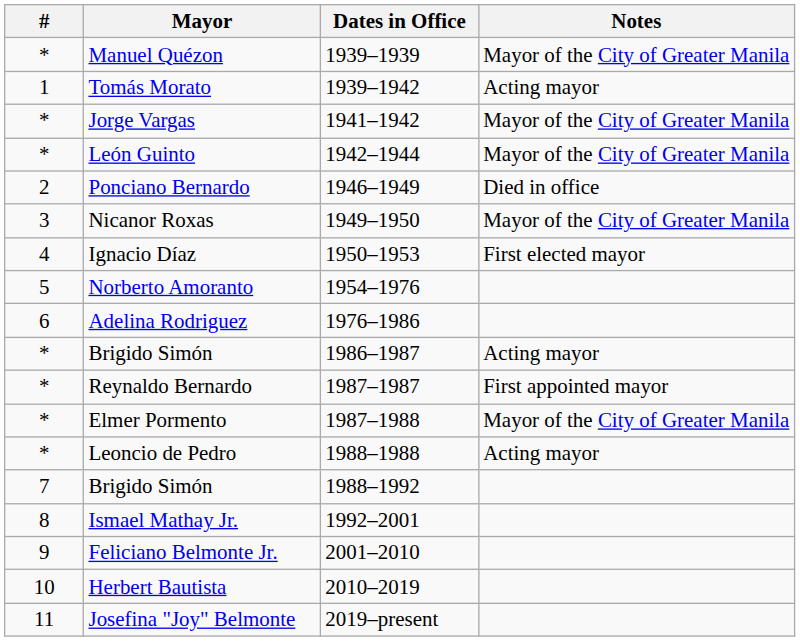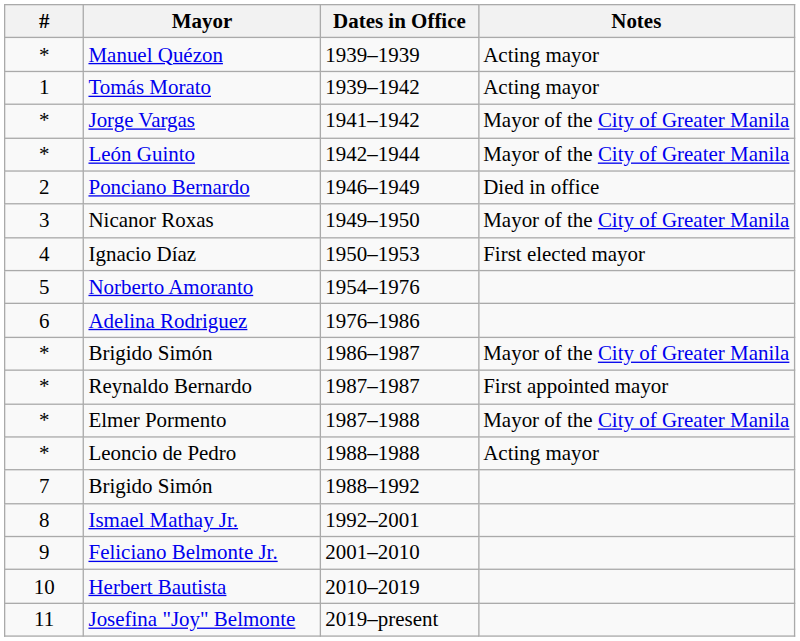 <table class="wikitable">
 <tr align=center valign=top>
 <th>#</th>
 <th width = "30%">Mayor</th>
 <th width = "20%">Dates in Office</th>
 <th width = "40%">Notes</th>
 </tr>
 <tr>
 <td align=center>*</td>
 <td><a href='#'>Manuel Quézon</a></td>
 <td>1939–1939</td>
-<td>Mayor of the <a href='#'>City of Greater Manila</a></td>
+<td>Acting mayor</td>
 </tr>
 <tr>
 <td align=center>1</td>
 <td><a href='#'>Tomás Morato</a></td>
 <td>1939–1942</td>
 <td>Acting mayor</td>
 </tr>
 <tr>
 <td align=center>*</td>
 <td><a href='#'>Jorge Vargas</a></td>
 <td>1941–1942</td>
 <td>Mayor of the <a href='#'>City of Greater Manila</a></td>
 </tr>
 <tr>
 <td align=center>*</td>
 <td><a href='#'>León Guinto</a></td>
 <td>1942–1944</td>
 <td>Mayor of the <a href='#'>City of Greater Manila</a></td>
 </tr>
 <tr>
 <td align=center>2</td>
 <td><a href='#'>Ponciano Bernardo</a></td>
 <td>1946–1949</td>
 <td>Died in office</td>
 </tr>
 <tr>
 <td align=center>3</td>
 <td>Nicanor Roxas</td>
 <td>1949–1950</td>
 <td>Mayor of the <a href='#'>City of Greater Manila</a></td>
 </tr>
 <tr>
 <td align=center>4</td>
 <td>Ignacio Díaz</td>
 <td>1950–1953</td>
 <td>First elected mayor</td>
 </tr>
 <tr>
 <td align=center>5</td>
 <td><a href='#'>Norberto Amoranto</a></td>
 <td>1954–1976</td>
 <td></td>
 </tr>
 <tr>
 <td align=center>6</td>
 <td><a href='#'>Adelina Rodriguez</a></td>
 <td>1976–1986</td>
 <td></td>
 </tr>
 <tr>
 <td align=center>*</td>
 <td>Brigido Simón</td>
 <td>1986–1987</td>
-<td>Acting mayor</td>
+<td>Mayor of the <a href='#'>City of Greater Manila</a></td>
 </tr>
 <tr>
 <td align=center>*</td>
 <td>Reynaldo Bernardo</td>
 <td>1987–1987</td>
 <td>First appointed mayor</td>
 </tr>
 <tr>
 <td align=center>*</td>
 <td>Elmer Pormento</td>
 <td>1987–1988</td>
 <td>Mayor of the <a href='#'>City of Greater Manila</a></td>
 </tr>
 <tr>
 <td align=center>*</td>
 <td>Leoncio de Pedro</td>
 <td>1988–1988</td>
 <td>Acting mayor</td>
 </tr>
 <tr>
 <td align=center>7</td>
 <td>Brigido Simón</td>
 <td>1988–1992</td>
 <td></td>
 </tr>
 <tr>
 <td align=center>8</td>
 <td><a href='#'>Ismael Mathay Jr.</a></td>
 <td>1992–2001</td>
 <td></td>
 </tr>
 <tr>
 <td align=center>9</td>
 <td><a href='#'>Feliciano Belmonte Jr.</a></td>
 <td>2001–2010</td>
 <td></td>
 </tr>
 <tr>
 <td align=center>10</td>
 <td><a href='#'>Herbert Bautista</a></td>
 <td>2010–2019</td>
 <td></td>
 </tr>
 <tr>
 <td align=center>11</td>
 <td><a href='#'>Josefina "Joy" Belmonte</a></td>
 <td>2019–present</td>
 <td></td>
 </tr>
 </table>
